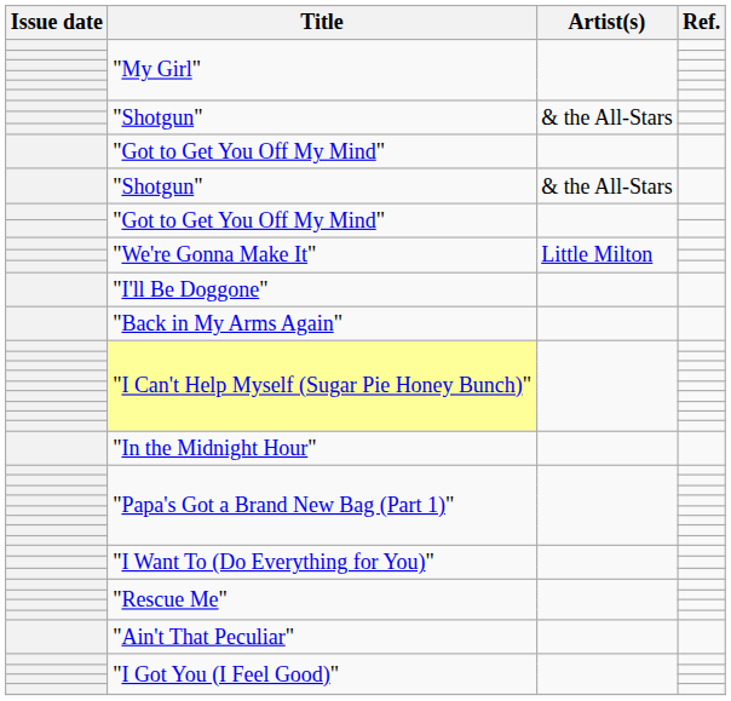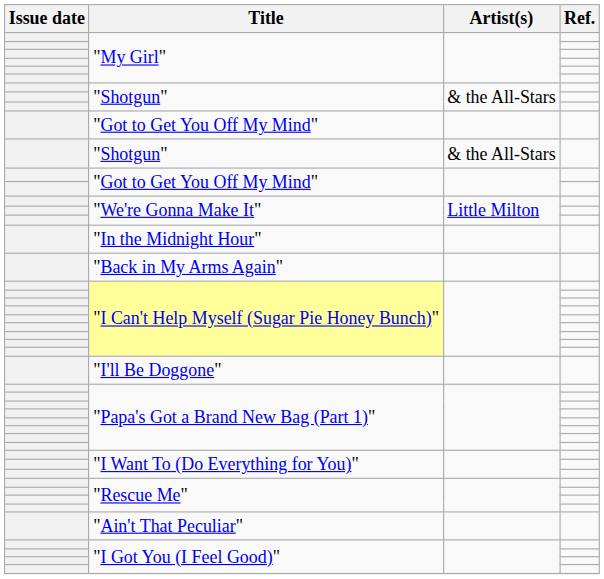 <table class="wikitable sortable plainrowheaders">
 <tr>
 <th scope=col>Issue date</th>
 <th scope=col>Title</th>
 <th scope=col>Artist(s)</th>
 <th scope=col class=unsortable>Ref.</th>
 </tr>
 <tr>
 <th scope=row></th>
 <td rowspan="6">"<a href='#'>My Girl</a>"</td>
 <td rowspan="6"></td>
 <td align=center></td>
 </tr>
 <tr>
 <th scope=row></th>
 <td align=center></td>
 </tr>
 <tr>
 <th scope=row></th>
 <td align=center></td>
 </tr>
 <tr>
 <th scope=row></th>
 <td align=center></td>
 </tr>
 <tr>
 <th scope=row></th>
 <td align=center></td>
 </tr>
 <tr>
 <th scope=row></th>
 <td align=center></td>
 </tr>
 <tr>
 <th scope=row></th>
 <td rowspan="3">"<a href='#'>Shotgun</a>"</td>
 <td rowspan="3"> & the All-Stars</td>
 <td align=center></td>
 </tr>
 <tr>
 <th scope=row></th>
 <td align=center></td>
 </tr>
 <tr>
 <th scope=row></th>
 <td align=center></td>
 </tr>
 <tr>
 <th scope=row></th>
 <td>"<a href='#'>Got to Get You Off My Mind</a>"</td>
 <td></td>
 <td align=center></td>
 </tr>
 <tr>
 <th scope=row></th>
 <td>"<a href='#'>Shotgun</a>"</td>
 <td> & the All-Stars</td>
 <td align=center></td>
 </tr>
 <tr>
 <th scope=row></th>
 <td rowspan="2">"<a href='#'>Got to Get You Off My Mind</a>"</td>
 <td rowspan="2"></td>
 <td align=center></td>
 </tr>
 <tr>
 <th scope=row></th>
 <td align=center></td>
 </tr>
 <tr>
 <th scope=row></th>
 <td rowspan="3">"<a href='#'>We're Gonna Make It</a>"</td>
 <td rowspan="3"><a href='#'>Little Milton</a></td>
 <td align=center></td>
 </tr>
 <tr>
 <th scope=row></th>
 <td align=center></td>
 </tr>
 <tr>
 <th scope=row></th>
 <td align=center></td>
 </tr>
 <tr>
 <th scope=row></th>
-<td>"<a href='#'>I'll Be Doggone</a>"</td>
+<td>"<a href='#'>In the Midnight Hour</a>"</td>
 <td></td>
 <td align=center></td>
 </tr>
 <tr>
 <th scope=row></th>
 <td>"<a href='#'>Back in My Arms Again</a>"</td>
 <td></td>
 <td align=center></td>
 </tr>
 <tr>
 <th scope=row></th>
 <td bgcolor=#FFFF99 rowspan="9">"<a href='#'>I Can't Help Myself (Sugar Pie Honey Bunch)</a>" </td>
 <td rowspan="9"></td>
 <td align=center></td>
 </tr>
 <tr>
 <th scope=row></th>
 <td align=center></td>
 </tr>
 <tr>
 <th scope=row></th>
 <td align=center></td>
 </tr>
 <tr>
 <th scope=row></th>
 <td align=center></td>
 </tr>
 <tr>
 <th scope=row></th>
 <td align=center></td>
 </tr>
 <tr>
 <th scope=row></th>
 <td align=center></td>
 </tr>
 <tr>
 <th scope=row></th>
 <td align=center></td>
 </tr>
 <tr>
 <th scope=row></th>
 <td align=center></td>
 </tr>
 <tr>
 <th scope=row></th>
 <td align=center></td>
 </tr>
 <tr>
 <th scope=row></th>
-<td>"<a href='#'>In the Midnight Hour</a>"</td>
+<td>"<a href='#'>I'll Be Doggone</a>"</td>
 <td></td>
 <td align=center></td>
 </tr>
 <tr>
 <th scope=row></th>
 <td rowspan="8">"<a href='#'>Papa's Got a Brand New Bag (Part 1)</a>"</td>
 <td rowspan="8"></td>
 <td align=center></td>
 </tr>
 <tr>
 <th scope=row></th>
 <td align=center></td>
 </tr>
 <tr>
 <th scope=row></th>
 <td align=center></td>
 </tr>
 <tr>
 <th scope=row></th>
 <td align=center></td>
 </tr>
 <tr>
 <th scope=row></th>
 <td align=center></td>
 </tr>
 <tr>
 <th scope=row></th>
 <td align=center></td>
 </tr>
 <tr>
 <th scope=row></th>
 <td align=center></td>
 </tr>
 <tr>
 <th scope=row></th>
 <td align=center></td>
 </tr>
 <tr>
 <th scope=row></th>
 <td rowspan="3">"<a href='#'>I Want To (Do Everything for You)</a>"</td>
 <td rowspan="3"></td>
 <td align=center></td>
 </tr>
 <tr>
 <th scope=row></th>
 <td align=center></td>
 </tr>
 <tr>
 <th scope=row></th>
 <td align=center></td>
 </tr>
 <tr>
 <th scope=row></th>
 <td rowspan="4">"<a href='#'>Rescue Me</a>"</td>
 <td rowspan="4"></td>
 <td align=center></td>
 </tr>
 <tr>
 <th scope=row></th>
 <td align=center></td>
 </tr>
 <tr>
 <th scope=row></th>
 <td align=center></td>
 </tr>
 <tr>
 <th scope=row></th>
 <td align=center></td>
 </tr>
 <tr>
 <th scope=row></th>
 <td>"<a href='#'>Ain't That Peculiar</a>"</td>
 <td></td>
 <td align=center></td>
 </tr>
 <tr>
 <th scope=row></th>
 <td rowspan="4">"<a href='#'>I Got You (I Feel Good)</a>"</td>
 <td rowspan="4"></td>
 <td align=center></td>
 </tr>
 <tr>
 <th scope=row></th>
 <td align=center></td>
 </tr>
 <tr>
 <th scope=row></th>
 <td align=center></td>
 </tr>
 <tr>
 <th scope=row></th>
 <td align=center></td>
 </tr>
 <tr>
 </tr>
 </table>
